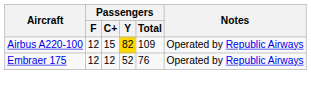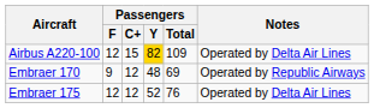 <table class="wikitable" style="margin:1em auto;">
 <tr>
 <th rowspan=2>Aircraft</th>
 <th colspan=4>Passengers</th>
 <th rowspan=2>Notes</th>
 </tr>
 <tr>
 <th><abbr>F</abbr></th>
 <th><abbr>C+</abbr></th>
 <th><abbr>Y</abbr></th>
 <th>Total</th>
 </tr>
 <tr>
 <td><a href='#'>Airbus A220-100</a></td>
 <td>12</td>
 <td>15</td>
 <td style="background: gold;">82</td>
 <td>109</td>
+<td>Operated by <a href='#'>Delta Air Lines</a></td>
+</tr>
+<tr>
+<td><a href='#'>Embraer 170</a></td>
+<td>9</td>
+<td>12</td>
+<td>48</td>
+<td>69</td>
 <td>Operated by <a href='#'>Republic Airways</a></td>
 </tr>
 <tr>
 <td><a href='#'>Embraer 175</a></td>
 <td>12</td>
 <td>12</td>
 <td>52</td>
 <td>76</td>
-<td>Operated by <a href='#'>Republic Airways</a></td>
+<td>Operated by <a href='#'>Delta Air Lines</a></td>
 </tr>
 </table>
